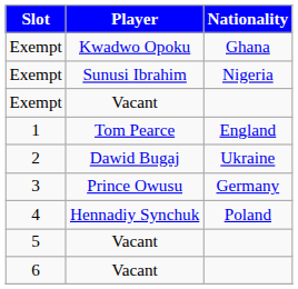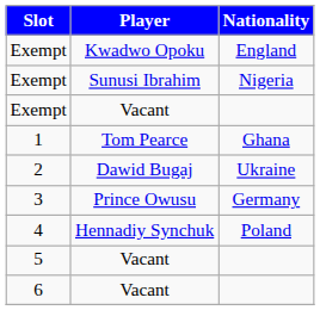 <table class="wikitable" style="text-align:center; margin-left:1em; font-size:85%;">
 <tr>
 <th style="background:#00f; color:white; text-align:center;">Slot</th>
 <th style="background:#00f; color:white; text-align:center;">Player</th>
 <th style="background:#00f; color:white; text-align:center;">Nationality</th>
 </tr>
 <tr>
 <td>Exempt</td>
 <td><a href='#'>Kwadwo Opoku</a></td>
-<td> <a href='#'>Ghana</a></td>
+<td> <a href='#'>England</a></td>
 </tr>
 <tr>
 <td>Exempt</td>
 <td><a href='#'>Sunusi Ibrahim</a></td>
 <td> <a href='#'>Nigeria</a></td>
 </tr>
 <tr>
 <td>Exempt</td>
 <td>Vacant</td>
 <td></td>
 </tr>
 <tr>
 <td>1</td>
 <td><a href='#'>Tom Pearce</a></td>
-<td> <a href='#'>England</a></td>
+<td> <a href='#'>Ghana</a></td>
 </tr>
 <tr>
 <td>2</td>
 <td><a href='#'>Dawid Bugaj</a></td>
 <td> <a href='#'>Ukraine</a></td>
 </tr>
 <tr>
 <td>3</td>
 <td><a href='#'>Prince Owusu</a></td>
 <td> <a href='#'>Germany</a></td>
 </tr>
 <tr>
 <td>4</td>
 <td><a href='#'>Hennadiy Synchuk</a></td>
 <td> <a href='#'>Poland</a></td>
 </tr>
 <tr>
 <td>5</td>
 <td>Vacant</td>
 <td></td>
 </tr>
 <tr>
 <td>6</td>
 <td>Vacant</td>
 <td></td>
 </tr>
 <tr>
 </tr>
 </table>
